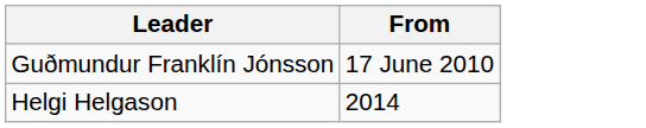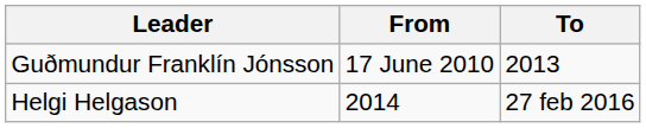 <table class="wikitable">
 <tr>
 <th colspan=1>Leader</th>
 <th>From</th>
+<th>To</th>
 </tr>
 <tr>
 <td>Guðmundur Franklín Jónsson</td>
 <td>17 June 2010</td>
+<td>2013</td>
 </tr>
 <tr>
 <td>Helgi Helgason</td>
 <td>2014</td>
+<td>27 feb 2016</td>
 </tr>
 </table>
